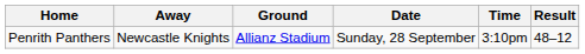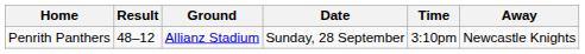 <table class="wikitable">
 <tr>
 <th>Home</th>
-<th>Away</th>
+<th>Result</th>
 <th>Ground</th>
 <th>Date</th>
 <th>Time</th>
-<th>Result</th>
+<th>Away</th>
 </tr>
 <tr>
 <td>Penrith Panthers</td>
-<td>Newcastle Knights</td>
+<td>48–12</td>
 <td><a href='#'>Allianz Stadium</a></td>
 <td>Sunday, 28 September</td>
 <td>3:10pm</td>
-<td>48–12</td>
+<td>Newcastle Knights</td>
 </tr>
 </table>
